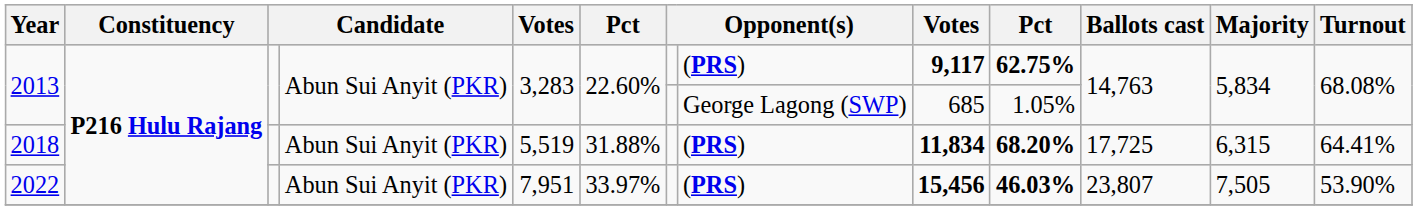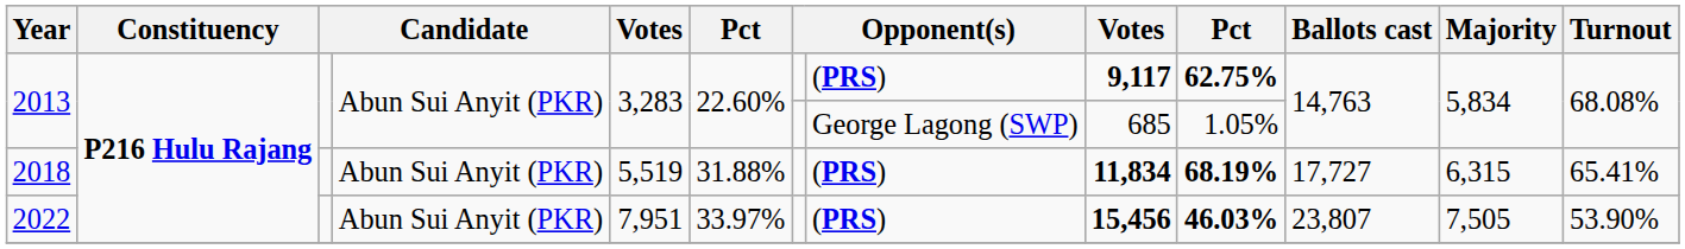 <table class="wikitable" style="margin:0.5em ; font-size:95%">
 <tr>
 <th>Year</th>
 <th>Constituency</th>
 <th colspan=2>Candidate</th>
 <th>Votes</th>
 <th>Pct</th>
 <th colspan=2>Opponent(s)</th>
 <th>Votes</th>
 <th>Pct</th>
 <th>Ballots cast</th>
 <th>Majority</th>
 <th>Turnout</th>
 </tr>
 <tr>
 <td rowspan=2><a href='#'>2013</a></td>
 <td rowspan=4><strong>P216 <a href='#'>Hulu Rajang</a></strong></td>
 <td rowspan=2 ></td>
 <td rowspan=2>Abun Sui Anyit (<a href='#'>PKR</a>)</td>
 <td rowspan=2 align="right">3,283</td>
 <td rowspan=2>22.60%</td>
 <td></td>
 <td> (<a href='#'><strong>PRS</strong></a>)</td>
 <td align=right><strong>9,117</strong></td>
 <td><strong>62.75%</strong></td>
 <td rowspan=2>14,763</td>
 <td rowspan=2>5,834</td>
 <td rowspan=2>68.08%</td>
 </tr>
 <tr>
 <td bgcolor=></td>
 <td>George Lagong (<a href='#'>SWP</a>)</td>
 <td align="right">685</td>
 <td align="right">1.05%</td>
 </tr>
 <tr>
 <td><a href='#'>2018</a></td>
 <td></td>
 <td>Abun Sui Anyit (<a href='#'>PKR</a>)</td>
 <td align="right">5,519</td>
 <td>31.88%</td>
 <td></td>
 <td> (<a href='#'><strong>PRS</strong></a>)</td>
 <td align=right><strong>11,834</strong></td>
-<td><strong>68.20%</strong></td>
-<td>17,725</td>
+<td><strong>68.19%</strong></td>
+<td>17,727</td>
 <td>6,315</td>
-<td>64.41%</td>
+<td>65.41%</td>
 </tr>
 <tr>
 <td><a href='#'>2022</a></td>
 <td></td>
 <td>Abun Sui Anyit (<a href='#'>PKR</a>)</td>
 <td align="right">7,951</td>
 <td>33.97%</td>
 <td></td>
 <td> (<a href='#'><strong>PRS</strong></a>)</td>
 <td align=right><strong>15,456</strong></td>
 <td><strong>46.03%</strong></td>
 <td>23,807</td>
 <td>7,505</td>
 <td>53.90%</td>
 </tr>
 <tr>
 </tr>
 </table>
